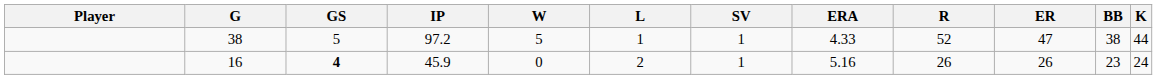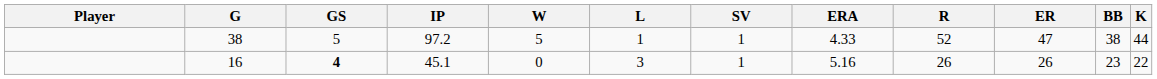 <table class="wikitable sortable">
 <tr>
 <th bgcolor="#DDDDFF" width="16%">Player</th>
 <th bgcolor="#DDDDFF" width="9%">G</th>
 <th bgcolor="#DDDDFF" width="9%">GS</th>
 <th bgcolor="#DDDDFF" width="9%">IP</th>
 <th bgcolor="#DDDDFF" width="9%">W</th>
 <th bgcolor="#DDDDFF" width="9%">L</th>
 <th bgcolor="#DDDDFF" width="9%">SV</th>
 <th bgcolor="#DDDDFF" width="9%">ERA</th>
 <th bgcolor="#DDDDFF" width="9%">R</th>
 <th bgcolor="#DDDDFF" width="9%">ER</th>
 <th bgcolor="#DDDDFF" width="9%">BB</th>
 <th bgcolor="#DDDDFF" width="9%">K</th>
 </tr>
 <tr align="center">
 <td></td>
 <td>38</td>
 <td>5</td>
 <td>97.2</td>
 <td>5</td>
 <td>1</td>
 <td>1</td>
 <td>4.33</td>
 <td>52</td>
 <td>47</td>
 <td>38</td>
 <td>44</td>
 </tr>
 <tr align="center">
 <td></td>
 <td>16</td>
 <td><strong>4</strong></td>
-<td>45.9</td>
+<td>45.1</td>
 <td>0</td>
-<td>2</td>
+<td>3</td>
 <td>1</td>
 <td>5.16</td>
 <td>26</td>
 <td>26</td>
 <td>23</td>
-<td>24</td>
+<td>22</td>
 </tr>
 </table>
